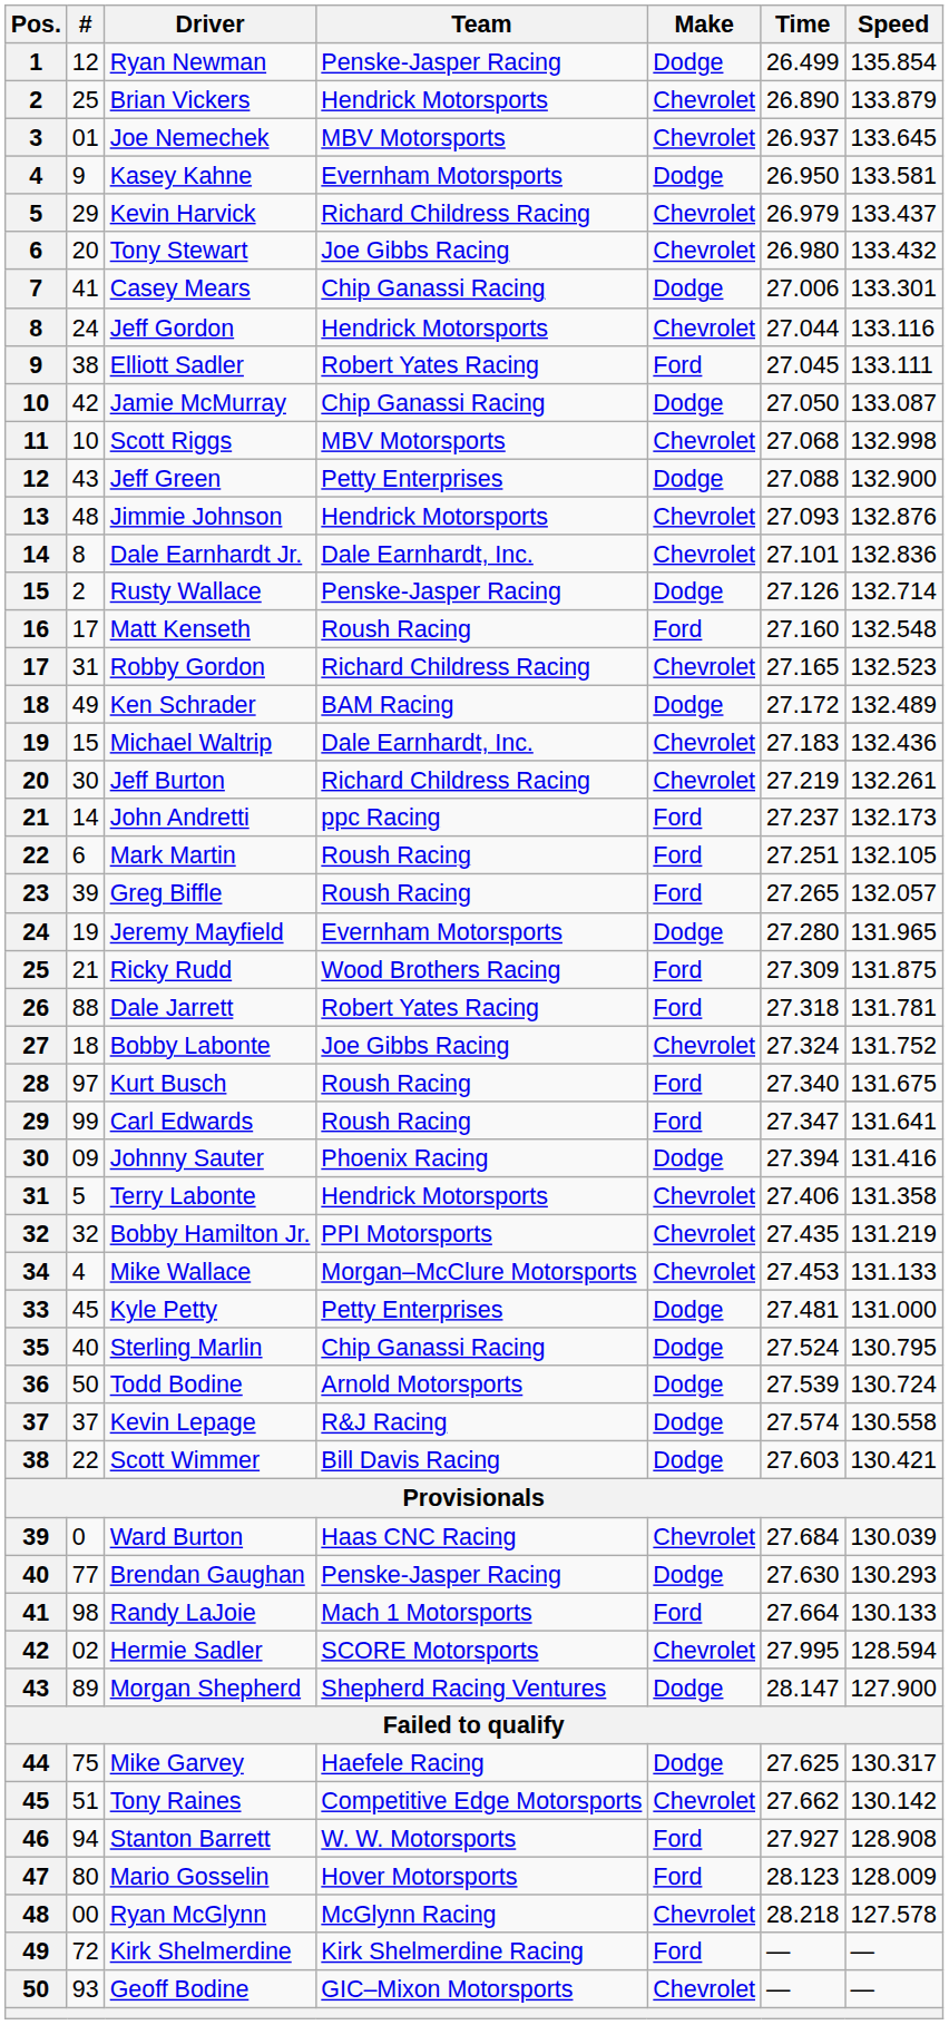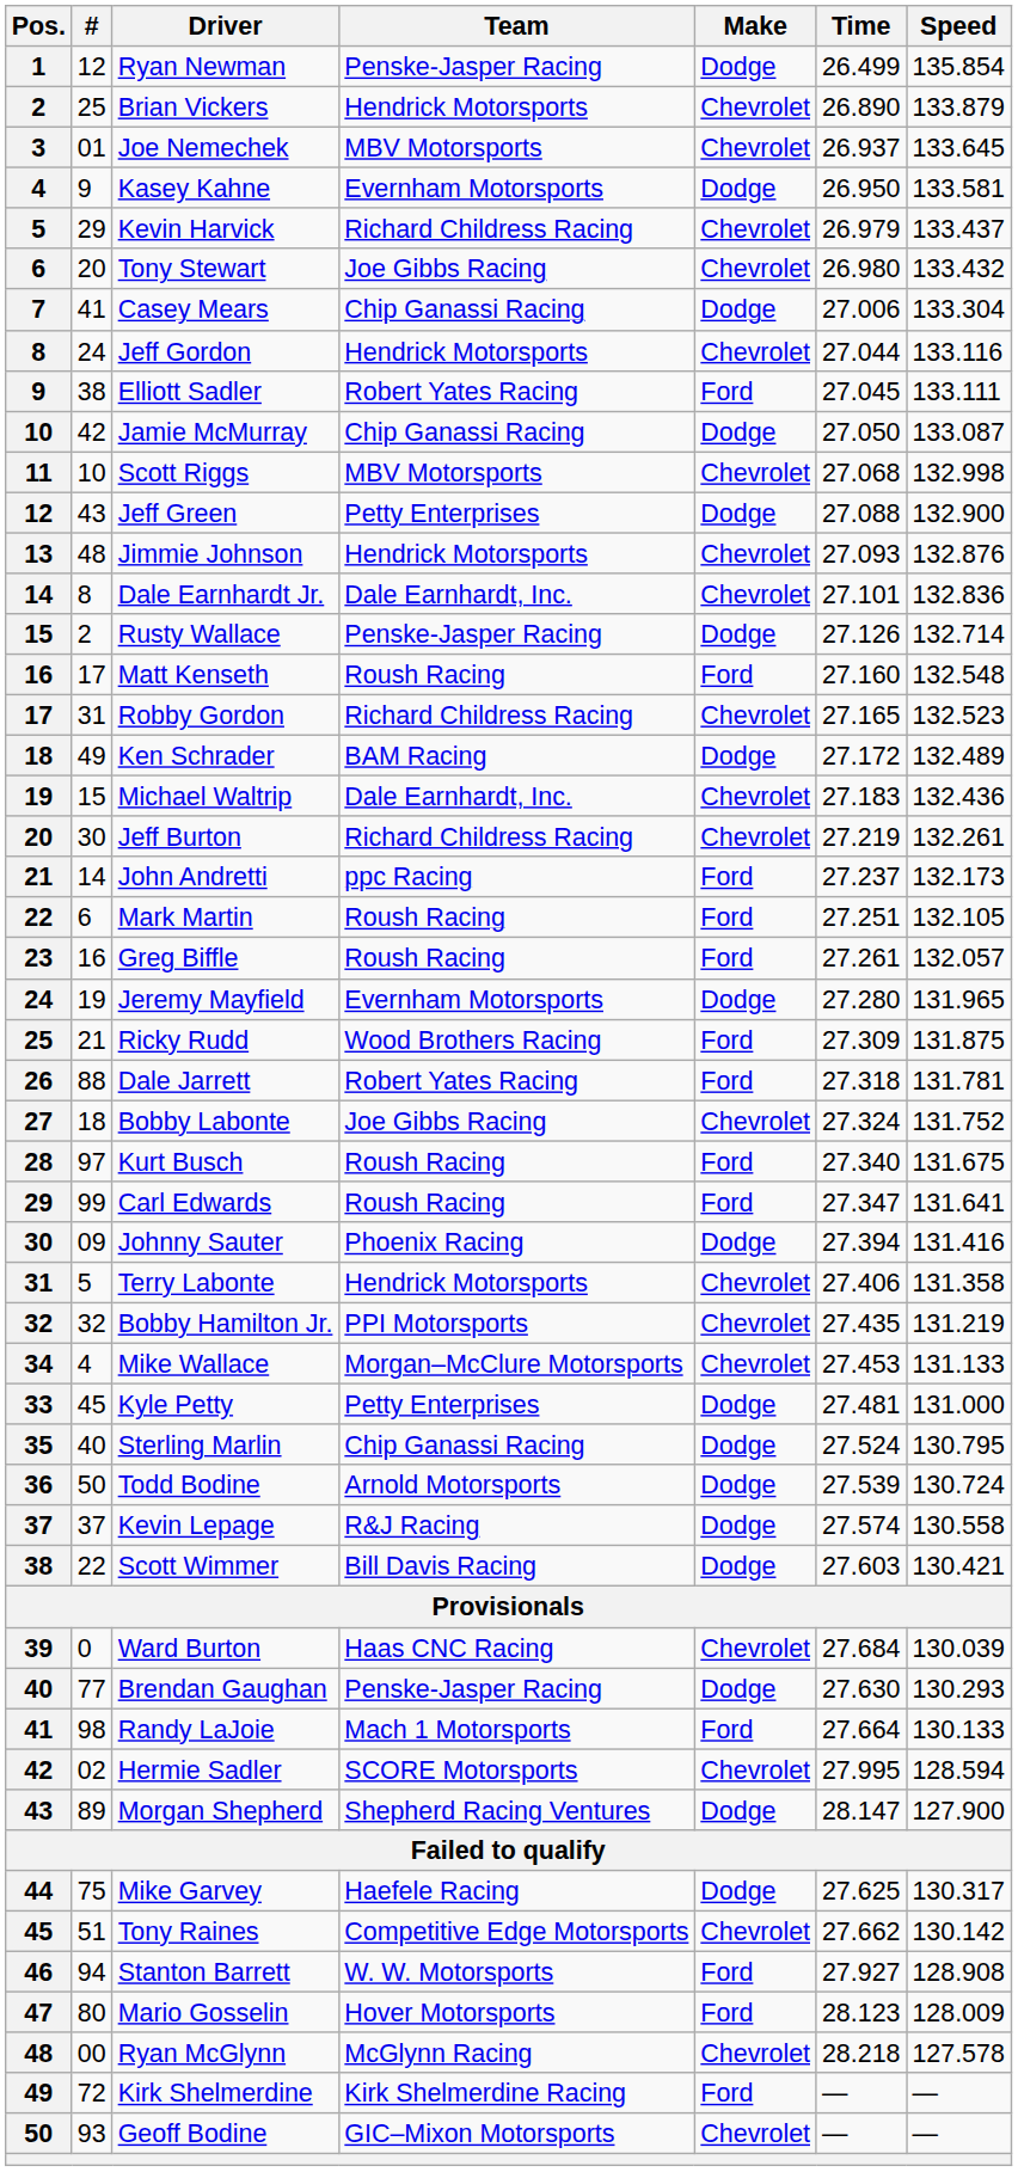 <table class="wikitable" style="font-size:95%">
 <tr>
 <th>Pos.</th>
 <th>#</th>
 <th>Driver</th>
 <th>Team</th>
 <th>Make</th>
 <th>Time</th>
 <th>Speed</th>
 </tr>
 <tr>
 <th>1</th>
 <td>12</td>
 <td><a href='#'>Ryan Newman</a></td>
 <td><a href='#'>Penske-Jasper Racing</a></td>
 <td><a href='#'>Dodge</a></td>
 <td>26.499</td>
 <td>135.854</td>
 </tr>
 <tr>
 <th>2</th>
 <td>25</td>
 <td><a href='#'>Brian Vickers</a></td>
 <td><a href='#'>Hendrick Motorsports</a></td>
 <td><a href='#'>Chevrolet</a></td>
 <td>26.890</td>
 <td>133.879</td>
 </tr>
 <tr>
 <th>3</th>
 <td>01</td>
 <td><a href='#'>Joe Nemechek</a></td>
 <td><a href='#'>MBV Motorsports</a></td>
 <td><a href='#'>Chevrolet</a></td>
 <td>26.937</td>
 <td>133.645</td>
 </tr>
 <tr>
 <th>4</th>
 <td>9</td>
 <td><a href='#'>Kasey Kahne</a></td>
 <td><a href='#'>Evernham Motorsports</a></td>
 <td><a href='#'>Dodge</a></td>
 <td>26.950</td>
 <td>133.581</td>
 </tr>
 <tr>
 <th>5</th>
 <td>29</td>
 <td><a href='#'>Kevin Harvick</a></td>
 <td><a href='#'>Richard Childress Racing</a></td>
 <td><a href='#'>Chevrolet</a></td>
 <td>26.979</td>
 <td>133.437</td>
 </tr>
 <tr>
 <th>6</th>
 <td>20</td>
 <td><a href='#'>Tony Stewart</a></td>
 <td><a href='#'>Joe Gibbs Racing</a></td>
 <td><a href='#'>Chevrolet</a></td>
 <td>26.980</td>
 <td>133.432</td>
 </tr>
 <tr>
 <th>7</th>
 <td>41</td>
 <td><a href='#'>Casey Mears</a></td>
 <td><a href='#'>Chip Ganassi Racing</a></td>
 <td><a href='#'>Dodge</a></td>
 <td>27.006</td>
-<td>133.301</td>
+<td>133.304</td>
 </tr>
 <tr>
 <th>8</th>
 <td>24</td>
 <td><a href='#'>Jeff Gordon</a></td>
 <td><a href='#'>Hendrick Motorsports</a></td>
 <td><a href='#'>Chevrolet</a></td>
 <td>27.044</td>
 <td>133.116</td>
 </tr>
 <tr>
 <th>9</th>
 <td>38</td>
 <td><a href='#'>Elliott Sadler</a></td>
 <td><a href='#'>Robert Yates Racing</a></td>
 <td><a href='#'>Ford</a></td>
 <td>27.045</td>
 <td>133.111</td>
 </tr>
 <tr>
 <th>10</th>
 <td>42</td>
 <td><a href='#'>Jamie McMurray</a></td>
 <td><a href='#'>Chip Ganassi Racing</a></td>
 <td><a href='#'>Dodge</a></td>
 <td>27.050</td>
 <td>133.087</td>
 </tr>
 <tr>
 <th>11</th>
 <td>10</td>
 <td><a href='#'>Scott Riggs</a></td>
 <td><a href='#'>MBV Motorsports</a></td>
 <td><a href='#'>Chevrolet</a></td>
 <td>27.068</td>
 <td>132.998</td>
 </tr>
 <tr>
 <th>12</th>
 <td>43</td>
 <td><a href='#'>Jeff Green</a></td>
 <td><a href='#'>Petty Enterprises</a></td>
 <td><a href='#'>Dodge</a></td>
 <td>27.088</td>
 <td>132.900</td>
 </tr>
 <tr>
 <th>13</th>
 <td>48</td>
 <td><a href='#'>Jimmie Johnson</a></td>
 <td><a href='#'>Hendrick Motorsports</a></td>
 <td><a href='#'>Chevrolet</a></td>
 <td>27.093</td>
 <td>132.876</td>
 </tr>
 <tr>
 <th>14</th>
 <td>8</td>
 <td><a href='#'>Dale Earnhardt Jr.</a></td>
 <td><a href='#'>Dale Earnhardt, Inc.</a></td>
 <td><a href='#'>Chevrolet</a></td>
 <td>27.101</td>
 <td>132.836</td>
 </tr>
 <tr>
 <th>15</th>
 <td>2</td>
 <td><a href='#'>Rusty Wallace</a></td>
 <td><a href='#'>Penske-Jasper Racing</a></td>
 <td><a href='#'>Dodge</a></td>
 <td>27.126</td>
 <td>132.714</td>
 </tr>
 <tr>
 <th>16</th>
 <td>17</td>
 <td><a href='#'>Matt Kenseth</a></td>
 <td><a href='#'>Roush Racing</a></td>
 <td><a href='#'>Ford</a></td>
 <td>27.160</td>
 <td>132.548</td>
 </tr>
 <tr>
 <th>17</th>
 <td>31</td>
 <td><a href='#'>Robby Gordon</a></td>
 <td><a href='#'>Richard Childress Racing</a></td>
 <td><a href='#'>Chevrolet</a></td>
 <td>27.165</td>
 <td>132.523</td>
 </tr>
 <tr>
 <th>18</th>
 <td>49</td>
 <td><a href='#'>Ken Schrader</a></td>
 <td><a href='#'>BAM Racing</a></td>
 <td><a href='#'>Dodge</a></td>
 <td>27.172</td>
 <td>132.489</td>
 </tr>
 <tr>
 <th>19</th>
 <td>15</td>
 <td><a href='#'>Michael Waltrip</a></td>
 <td><a href='#'>Dale Earnhardt, Inc.</a></td>
 <td><a href='#'>Chevrolet</a></td>
 <td>27.183</td>
 <td>132.436</td>
 </tr>
 <tr>
 <th>20</th>
 <td>30</td>
 <td><a href='#'>Jeff Burton</a></td>
 <td><a href='#'>Richard Childress Racing</a></td>
 <td><a href='#'>Chevrolet</a></td>
 <td>27.219</td>
 <td>132.261</td>
 </tr>
 <tr>
 <th>21</th>
 <td>14</td>
 <td><a href='#'>John Andretti</a></td>
 <td><a href='#'>ppc Racing</a></td>
 <td><a href='#'>Ford</a></td>
 <td>27.237</td>
 <td>132.173</td>
 </tr>
 <tr>
 <th>22</th>
 <td>6</td>
 <td><a href='#'>Mark Martin</a></td>
 <td><a href='#'>Roush Racing</a></td>
 <td><a href='#'>Ford</a></td>
 <td>27.251</td>
 <td>132.105</td>
 </tr>
 <tr>
 <th>23</th>
-<td>39</td>
+<td>16</td>
 <td><a href='#'>Greg Biffle</a></td>
 <td><a href='#'>Roush Racing</a></td>
 <td><a href='#'>Ford</a></td>
-<td>27.265</td>
+<td>27.261</td>
 <td>132.057</td>
 </tr>
 <tr>
 <th>24</th>
 <td>19</td>
 <td><a href='#'>Jeremy Mayfield</a></td>
 <td><a href='#'>Evernham Motorsports</a></td>
 <td><a href='#'>Dodge</a></td>
 <td>27.280</td>
 <td>131.965</td>
 </tr>
 <tr>
 <th>25</th>
 <td>21</td>
 <td><a href='#'>Ricky Rudd</a></td>
 <td><a href='#'>Wood Brothers Racing</a></td>
 <td><a href='#'>Ford</a></td>
 <td>27.309</td>
 <td>131.875</td>
 </tr>
 <tr>
 <th>26</th>
 <td>88</td>
 <td><a href='#'>Dale Jarrett</a></td>
 <td><a href='#'>Robert Yates Racing</a></td>
 <td><a href='#'>Ford</a></td>
 <td>27.318</td>
 <td>131.781</td>
 </tr>
 <tr>
 <th>27</th>
 <td>18</td>
 <td><a href='#'>Bobby Labonte</a></td>
 <td><a href='#'>Joe Gibbs Racing</a></td>
 <td><a href='#'>Chevrolet</a></td>
 <td>27.324</td>
 <td>131.752</td>
 </tr>
 <tr>
 <th>28</th>
 <td>97</td>
 <td><a href='#'>Kurt Busch</a></td>
 <td><a href='#'>Roush Racing</a></td>
 <td><a href='#'>Ford</a></td>
 <td>27.340</td>
 <td>131.675</td>
 </tr>
 <tr>
 <th>29</th>
 <td>99</td>
 <td><a href='#'>Carl Edwards</a></td>
 <td><a href='#'>Roush Racing</a></td>
 <td><a href='#'>Ford</a></td>
 <td>27.347</td>
 <td>131.641</td>
 </tr>
 <tr>
 <th>30</th>
 <td>09</td>
 <td><a href='#'>Johnny Sauter</a></td>
 <td><a href='#'>Phoenix Racing</a></td>
 <td><a href='#'>Dodge</a></td>
 <td>27.394</td>
 <td>131.416</td>
 </tr>
 <tr>
 <th>31</th>
 <td>5</td>
 <td><a href='#'>Terry Labonte</a></td>
 <td><a href='#'>Hendrick Motorsports</a></td>
 <td><a href='#'>Chevrolet</a></td>
 <td>27.406</td>
 <td>131.358</td>
 </tr>
 <tr>
 <th>32</th>
 <td>32</td>
 <td><a href='#'>Bobby Hamilton Jr.</a></td>
 <td><a href='#'>PPI Motorsports</a></td>
 <td><a href='#'>Chevrolet</a></td>
 <td>27.435</td>
 <td>131.219</td>
 </tr>
 <tr>
 <th>34</th>
 <td>4</td>
 <td><a href='#'>Mike Wallace</a></td>
 <td><a href='#'>Morgan–McClure Motorsports</a></td>
 <td><a href='#'>Chevrolet</a></td>
 <td>27.453</td>
 <td>131.133</td>
 </tr>
 <tr>
 <th>33</th>
 <td>45</td>
 <td><a href='#'>Kyle Petty</a></td>
 <td><a href='#'>Petty Enterprises</a></td>
 <td><a href='#'>Dodge</a></td>
 <td>27.481</td>
 <td>131.000</td>
 </tr>
 <tr>
 <th>35</th>
 <td>40</td>
 <td><a href='#'>Sterling Marlin</a></td>
 <td><a href='#'>Chip Ganassi Racing</a></td>
 <td><a href='#'>Dodge</a></td>
 <td>27.524</td>
 <td>130.795</td>
 </tr>
 <tr>
 <th>36</th>
 <td>50</td>
 <td><a href='#'>Todd Bodine</a></td>
 <td><a href='#'>Arnold Motorsports</a></td>
 <td><a href='#'>Dodge</a></td>
 <td>27.539</td>
 <td>130.724</td>
 </tr>
 <tr>
 <th>37</th>
 <td>37</td>
 <td><a href='#'>Kevin Lepage</a></td>
 <td><a href='#'>R&J Racing</a></td>
 <td><a href='#'>Dodge</a></td>
 <td>27.574</td>
 <td>130.558</td>
 </tr>
 <tr>
 <th>38</th>
 <td>22</td>
 <td><a href='#'>Scott Wimmer</a></td>
 <td><a href='#'>Bill Davis Racing</a></td>
 <td><a href='#'>Dodge</a></td>
 <td>27.603</td>
 <td>130.421</td>
 </tr>
 <tr>
 <th colspan="7">Provisionals</th>
 </tr>
 <tr>
 <th>39</th>
 <td>0</td>
 <td><a href='#'>Ward Burton</a></td>
 <td><a href='#'>Haas CNC Racing</a></td>
 <td><a href='#'>Chevrolet</a></td>
 <td>27.684</td>
 <td>130.039</td>
 </tr>
 <tr>
 <th>40</th>
 <td>77</td>
 <td><a href='#'>Brendan Gaughan</a></td>
 <td><a href='#'>Penske-Jasper Racing</a></td>
 <td><a href='#'>Dodge</a></td>
 <td>27.630</td>
 <td>130.293</td>
 </tr>
 <tr>
 <th>41</th>
 <td>98</td>
 <td><a href='#'>Randy LaJoie</a></td>
 <td><a href='#'>Mach 1 Motorsports</a></td>
 <td><a href='#'>Ford</a></td>
 <td>27.664</td>
 <td>130.133</td>
 </tr>
 <tr>
 <th>42</th>
 <td>02</td>
 <td><a href='#'>Hermie Sadler</a></td>
 <td><a href='#'>SCORE Motorsports</a></td>
 <td><a href='#'>Chevrolet</a></td>
 <td>27.995</td>
 <td>128.594</td>
 </tr>
 <tr>
 <th>43</th>
 <td>89</td>
 <td><a href='#'>Morgan Shepherd</a></td>
 <td><a href='#'>Shepherd Racing Ventures</a></td>
 <td><a href='#'>Dodge</a></td>
 <td>28.147</td>
 <td>127.900</td>
 </tr>
 <tr>
 <th colspan="7">Failed to qualify</th>
 </tr>
 <tr>
 <th>44</th>
 <td>75</td>
 <td><a href='#'>Mike Garvey</a></td>
 <td><a href='#'>Haefele Racing</a></td>
 <td><a href='#'>Dodge</a></td>
 <td>27.625</td>
 <td>130.317</td>
 </tr>
 <tr>
 <th>45</th>
 <td>51</td>
 <td><a href='#'>Tony Raines</a></td>
 <td><a href='#'>Competitive Edge Motorsports</a></td>
 <td><a href='#'>Chevrolet</a></td>
 <td>27.662</td>
 <td>130.142</td>
 </tr>
 <tr>
 <th>46</th>
 <td>94</td>
 <td><a href='#'>Stanton Barrett</a></td>
 <td><a href='#'>W. W. Motorsports</a></td>
 <td><a href='#'>Ford</a></td>
 <td>27.927</td>
 <td>128.908</td>
 </tr>
 <tr>
 <th>47</th>
 <td>80</td>
 <td><a href='#'>Mario Gosselin</a></td>
 <td><a href='#'>Hover Motorsports</a></td>
 <td><a href='#'>Ford</a></td>
 <td>28.123</td>
 <td>128.009</td>
 </tr>
 <tr>
 <th>48</th>
 <td>00</td>
 <td><a href='#'>Ryan McGlynn</a></td>
 <td><a href='#'>McGlynn Racing</a></td>
 <td><a href='#'>Chevrolet</a></td>
 <td>28.218</td>
 <td>127.578</td>
 </tr>
 <tr>
 <th>49</th>
 <td>72</td>
 <td><a href='#'>Kirk Shelmerdine</a></td>
 <td><a href='#'>Kirk Shelmerdine Racing</a></td>
 <td><a href='#'>Ford</a></td>
 <td>—</td>
 <td>—</td>
 </tr>
 <tr>
 <th>50</th>
 <td>93</td>
 <td><a href='#'>Geoff Bodine</a></td>
 <td><a href='#'>GIC–Mixon Motorsports</a></td>
 <td><a href='#'>Chevrolet</a></td>
 <td>—</td>
 <td>—</td>
 </tr>
 <tr>
 <th colspan="7"></th>
 </tr>
 </table>
